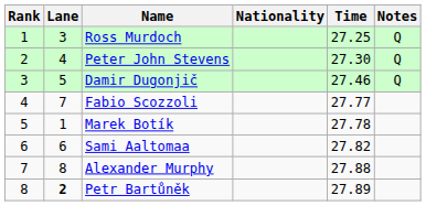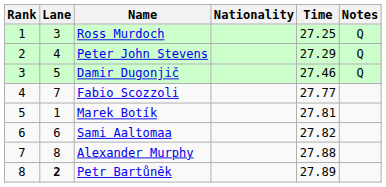 <table class="wikitable sortable" style="text-align:center">
 <tr>
 <th>Rank</th>
 <th>Lane</th>
 <th>Name</th>
 <th>Nationality</th>
 <th>Time</th>
 <th>Notes</th>
 </tr>
 <tr bgcolor=ccffcc>
 <td>1</td>
 <td>3</td>
 <td align=left><a href='#'>Ross Murdoch</a></td>
 <td align=left></td>
 <td>27.25</td>
 <td>Q</td>
 </tr>
 <tr bgcolor=ccffcc>
 <td>2</td>
 <td>4</td>
 <td align=left><a href='#'>Peter John Stevens</a></td>
 <td align=left></td>
-<td>27.30</td>
+<td>27.29</td>
 <td>Q</td>
 </tr>
 <tr bgcolor=ccffcc>
 <td>3</td>
 <td>5</td>
 <td align=left><a href='#'>Damir Dugonjič</a></td>
 <td align=left></td>
 <td>27.46</td>
 <td>Q</td>
 </tr>
 <tr>
 <td>4</td>
 <td>7</td>
 <td align=left><a href='#'>Fabio Scozzoli</a></td>
 <td align=left></td>
 <td>27.77</td>
 <td></td>
 </tr>
 <tr>
 <td>5</td>
 <td>1</td>
 <td align=left><a href='#'>Marek Botík</a></td>
 <td align=left></td>
-<td>27.78</td>
+<td>27.81</td>
 <td></td>
 </tr>
 <tr>
 <td>6</td>
 <td>6</td>
 <td align=left><a href='#'>Sami Aaltomaa</a></td>
 <td align=left></td>
 <td>27.82</td>
 <td></td>
 </tr>
 <tr>
 <td>7</td>
 <td>8</td>
 <td align=left><a href='#'>Alexander Murphy</a></td>
 <td align=left></td>
 <td>27.88</td>
 <td></td>
 </tr>
 <tr>
 <td>8</td>
 <td><strong>2</strong></td>
 <td align=left><a href='#'>Petr Bartůněk</a></td>
 <td align=left></td>
 <td>27.89</td>
 <td></td>
 </tr>
 </table>
